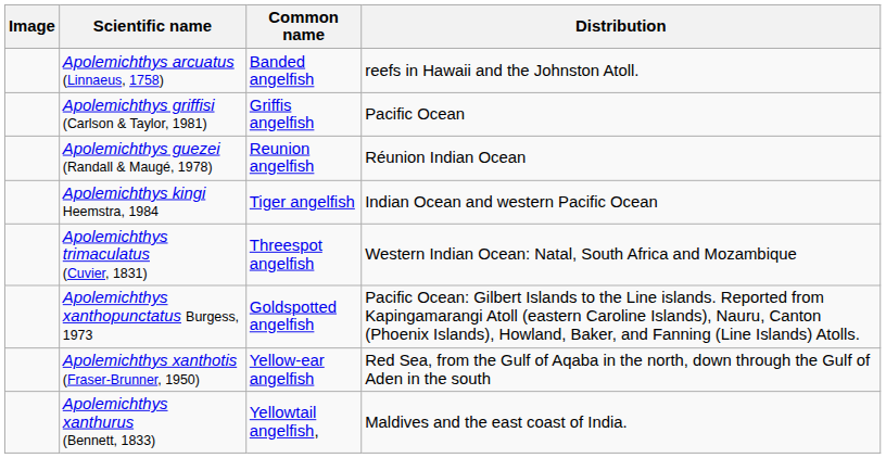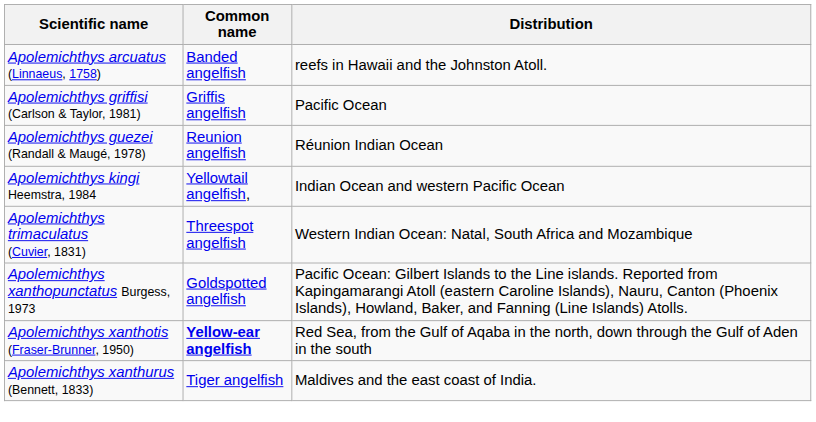 <table class="wikitable">
 <tr>
-<th>Image</th>
 <th>Scientific name</th>
 <th>Common name</th>
 <th>Distribution</th>
 </tr>
 <tr>
-<td></td>
 <td><em><a href='#'>Apolemichthys arcuatus</a></em><br><small>(<a href='#'>Linnaeus</a>, <a href='#'>1758</a>)</small></td>
 <td><a href='#'>Banded angelfish</a></td>
 <td>reefs in Hawaii and the Johnston Atoll.</td>
 </tr>
 <tr>
-<td></td>
 <td><em><a href='#'>Apolemichthys griffisi</a></em><br><small>(Carlson & Taylor, 1981)</small></td>
 <td><a href='#'>Griffis angelfish</a></td>
 <td>Pacific Ocean</td>
 </tr>
 <tr>
-<td></td>
 <td><em><a href='#'>Apolemichthys guezei</a></em><br><small>(Randall & Maugé, 1978)</small></td>
 <td><a href='#'>Reunion angelfish</a></td>
 <td>Réunion Indian Ocean</td>
 </tr>
 <tr>
-<td></td>
 <td><em><a href='#'>Apolemichthys kingi</a></em> <small>Heemstra, 1984</small></td>
-<td><a href='#'>Tiger angelfish</a></td>
+<td><a href='#'>Yellowtail angelfish</a>,</td>
 <td>Indian Ocean and western Pacific Ocean</td>
 </tr>
 <tr>
-<td></td>
 <td><em><a href='#'>Apolemichthys trimaculatus</a></em><br><small>(<a href='#'>Cuvier</a>, 1831)</small></td>
 <td><a href='#'>Threespot angelfish</a></td>
 <td>Western Indian Ocean: Natal, South Africa and Mozambique</td>
 </tr>
 <tr>
-<td></td>
 <td><em><a href='#'>Apolemichthys xanthopunctatus</a></em> <small>Burgess, 1973</small></td>
 <td><a href='#'>Goldspotted angelfish</a></td>
 <td>Pacific Ocean: Gilbert Islands to the Line islands. Reported from Kapingamarangi Atoll (eastern Caroline Islands), Nauru, Canton (Phoenix Islands), Howland, Baker, and Fanning (Line Islands) Atolls.</td>
 </tr>
 <tr>
-<td></td>
 <td><em><a href='#'>Apolemichthys xanthotis</a></em><br><small>(<a href='#'>Fraser-Brunner</a>, 1950)</small></td>
-<td><a href='#'>Yellow-ear angelfish</a></td>
+<td><strong><a href='#'>Yellow-ear angelfish</a></strong></td>
 <td>Red Sea, from the Gulf of Aqaba in the north, down through the Gulf of Aden in the south</td>
 </tr>
 <tr>
-<td></td>
 <td><em><a href='#'>Apolemichthys xanthurus</a></em><br><small>(Bennett, 1833)</small></td>
-<td><a href='#'>Yellowtail angelfish</a>,</td>
+<td><a href='#'>Tiger angelfish</a></td>
 <td>Maldives and the east coast of India.</td>
 </tr>
 </table>
